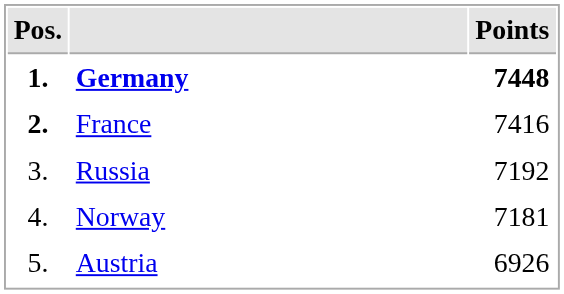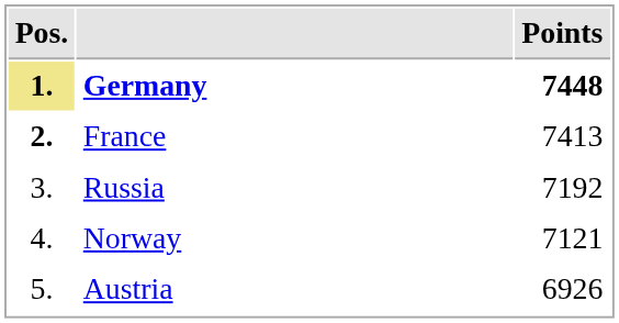 <table cellspacing="1" cellpadding="3" style="border:1px solid #AAAAAA;font-size:90%">
 <tr bgcolor="#E4E4E4">
 <th style="border-bottom:1px solid #AAAAAA" width=10>Pos.</th>
 <th style="border-bottom:1px solid #AAAAAA" width=200></th>
 <th style="border-bottom:1px solid #AAAAAA" width=20>Points</th>
 </tr>
 <tr>
-<td align="center"><strong>1.</strong></td>
+<td align="center" style="background: khaki;"><strong>1.</strong></td>
 <td><strong> <a href='#'>Germany</a></strong></td>
 <td align="right"><strong>7448</strong></td>
 </tr>
 <tr>
 <td align="center"><strong>2.</strong></td>
 <td> <a href='#'>France</a></td>
-<td align="right">7416</td>
+<td align="right">7413</td>
 </tr>
 <tr>
 <td align="center">3.</td>
 <td> <a href='#'>Russia</a></td>
 <td align="right">7192</td>
 </tr>
 <tr>
 <td align="center">4.</td>
 <td> <a href='#'>Norway</a></td>
-<td align="right">7181</td>
+<td align="right">7121</td>
 </tr>
 <tr>
 <td align="center">5.</td>
 <td> <a href='#'>Austria</a></td>
 <td align="right">6926</td>
 </tr>
 </table>
